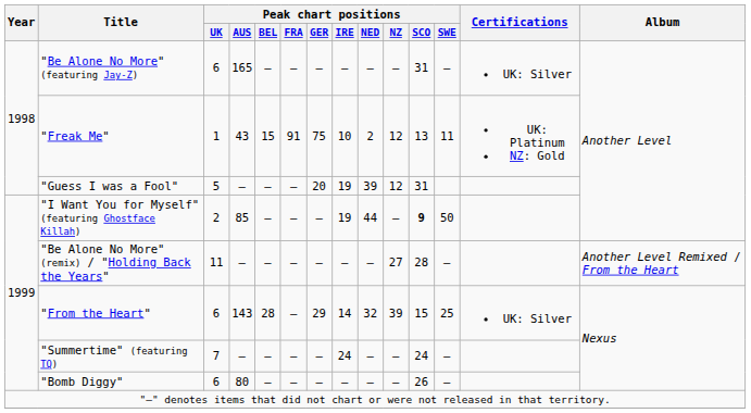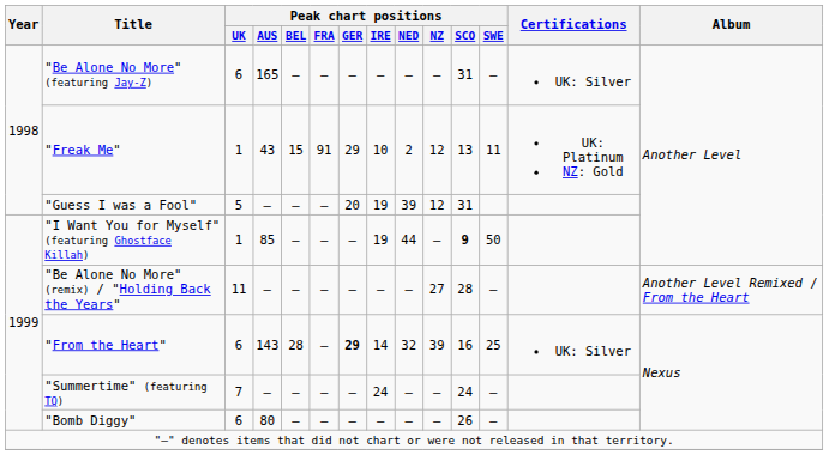 <table class="wikitable" style="text-align:center;">
 <tr>
 <th rowspan="2" style="width:2em;">Year</th>
 <th rowspan="2" style="width:14em;">Title</th>
 <th colspan="10">Peak chart positions</th>
 <th rowspan="2" style="width:10em;"><a href='#'>Certifications</a></th>
 <th rowspan="2" style="width:14em;">Album</th>
 </tr>
 <tr>
 <th style="width:2em;font-size:90%;"><a href='#'>UK</a><br></th>
 <th style="width:2em;font-size:90%;"><a href='#'>AUS</a><br></th>
 <th style="width:2em;font-size:90%;"><a href='#'>BEL</a><br></th>
 <th style="width:2em;font-size:90%;"><a href='#'>FRA</a><br></th>
 <th style="width:2em;font-size:90%;"><a href='#'>GER</a><br></th>
 <th style="width:2em;font-size:90%;"><a href='#'>IRE</a><br></th>
 <th style="width:2em;font-size:90%;"><a href='#'>NED</a><br></th>
 <th style="width:2em;font-size:90%;"><a href='#'>NZ</a><br></th>
 <th style="width:2em;font-size:90%;"><a href='#'>SCO</a><br></th>
 <th style="width:2em;font-size:90%;"><a href='#'>SWE</a><br></th>
 </tr>
 <tr>
 <td rowspan="3">1998</td>
 <td style="text-align:left;">"<a href='#'>Be Alone No More</a>" <small>(featuring <a href='#'>Jay-Z</a>)</small></td>
 <td>6</td>
 <td>165</td>
 <td>—</td>
 <td>—</td>
 <td>—</td>
 <td>—</td>
 <td>—</td>
 <td>—</td>
 <td>31</td>
 <td>—</td>
 <td><br><ul><li>UK: Silver</li></ul></td>
 <td style="text-align:left;" rowspan="4"><em>Another Level</em></td>
 </tr>
 <tr>
 <td style="text-align:left;">"<a href='#'>Freak Me</a>"</td>
 <td>1</td>
 <td>43</td>
 <td>15</td>
 <td>91</td>
-<td>75</td>
+<td>29</td>
 <td>10</td>
 <td>2</td>
 <td>12</td>
 <td>13</td>
 <td>11</td>
 <td><br><ul><li>UK: Platinum</li><li><a href='#'>NZ</a>: Gold</li></ul></td>
 </tr>
 <tr>
 <td style="text-align:left;">"Guess I was a Fool"</td>
 <td>5</td>
 <td>—</td>
 <td>—</td>
 <td>—</td>
 <td>20</td>
 <td>19</td>
 <td>39</td>
 <td>12</td>
 <td>31</td>
 <td></td>
 </tr>
 <tr>
 <td rowspan="5">1999</td>
 <td style="text-align:left;">"I Want You for Myself"<br><small>(featuring <a href='#'>Ghostface Killah</a>)</small></td>
-<td>2</td>
+<td>1</td>
 <td>85</td>
 <td>—</td>
 <td>—</td>
 <td>—</td>
 <td>19</td>
 <td>44</td>
 <td>—</td>
 <td><strong>9</strong></td>
 <td>50</td>
 <td></td>
 </tr>
 <tr>
 <td style="text-align:left;">"Be Alone No More" <small>(remix)</small> / "<a href='#'>Holding Back the Years</a>"</td>
 <td>11</td>
 <td>—</td>
 <td>—</td>
 <td>—</td>
 <td>—</td>
 <td>—</td>
 <td>—</td>
 <td>27</td>
 <td>28</td>
 <td>—</td>
 <td></td>
 <td style="text-align:left;"><em>Another Level Remixed</em> / <em><a href='#'>From the Heart</a></em></td>
 </tr>
 <tr>
 <td style="text-align:left;">"<a href='#'>From the Heart</a>"</td>
 <td>6</td>
 <td>143</td>
 <td>28</td>
 <td>—</td>
-<td>29</td>
+<td><strong>29</strong></td>
 <td>14</td>
 <td>32</td>
 <td>39</td>
-<td>15</td>
+<td>16</td>
 <td>25</td>
 <td><br><ul><li>UK: Silver</li></ul></td>
 <td style="text-align:left;" rowspan="3"><em>Nexus</em></td>
 </tr>
 <tr>
 <td style="text-align:left;">"Summertime" <small>(featuring <a href='#'>TQ</a>)</small></td>
 <td>7</td>
 <td>—</td>
 <td>—</td>
 <td>—</td>
 <td>—</td>
 <td>24</td>
 <td>—</td>
 <td>—</td>
 <td>24</td>
 <td>—</td>
 <td></td>
 </tr>
 <tr>
 <td style="text-align:left;">"Bomb Diggy"</td>
 <td>6</td>
 <td>80</td>
 <td>—</td>
 <td>—</td>
 <td>—</td>
 <td>—</td>
 <td>—</td>
 <td>—</td>
 <td>26</td>
 <td>—</td>
 <td></td>
 </tr>
 <tr>
 <td align="center" colspan="15" style="font-size:90%">"—" denotes items that did not chart or were not released in that territory.</td>
 </tr>
 <tr>
 </tr>
 </table>
